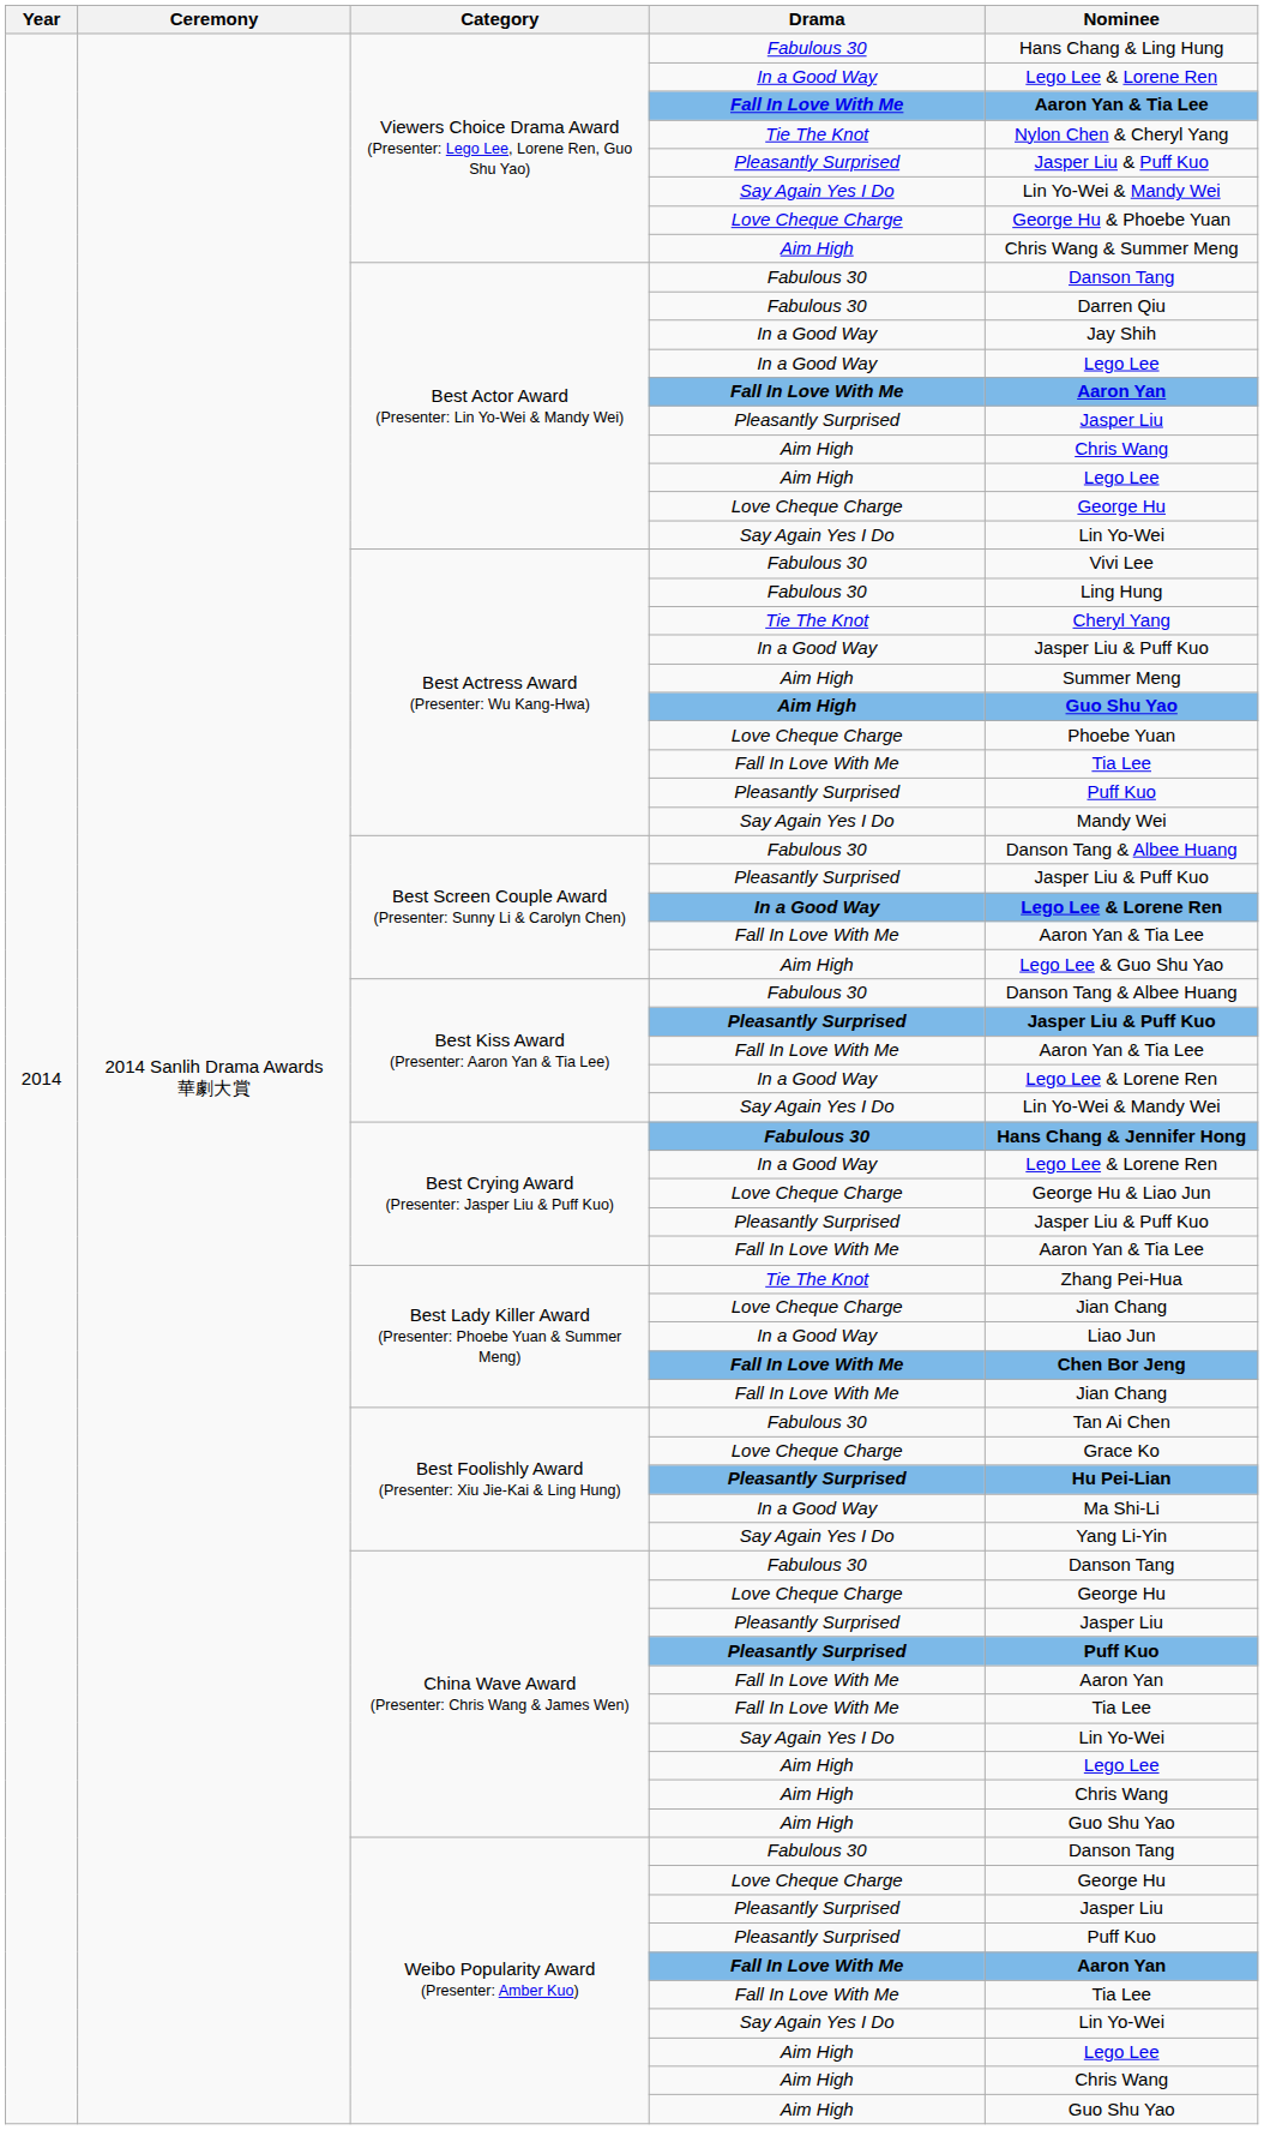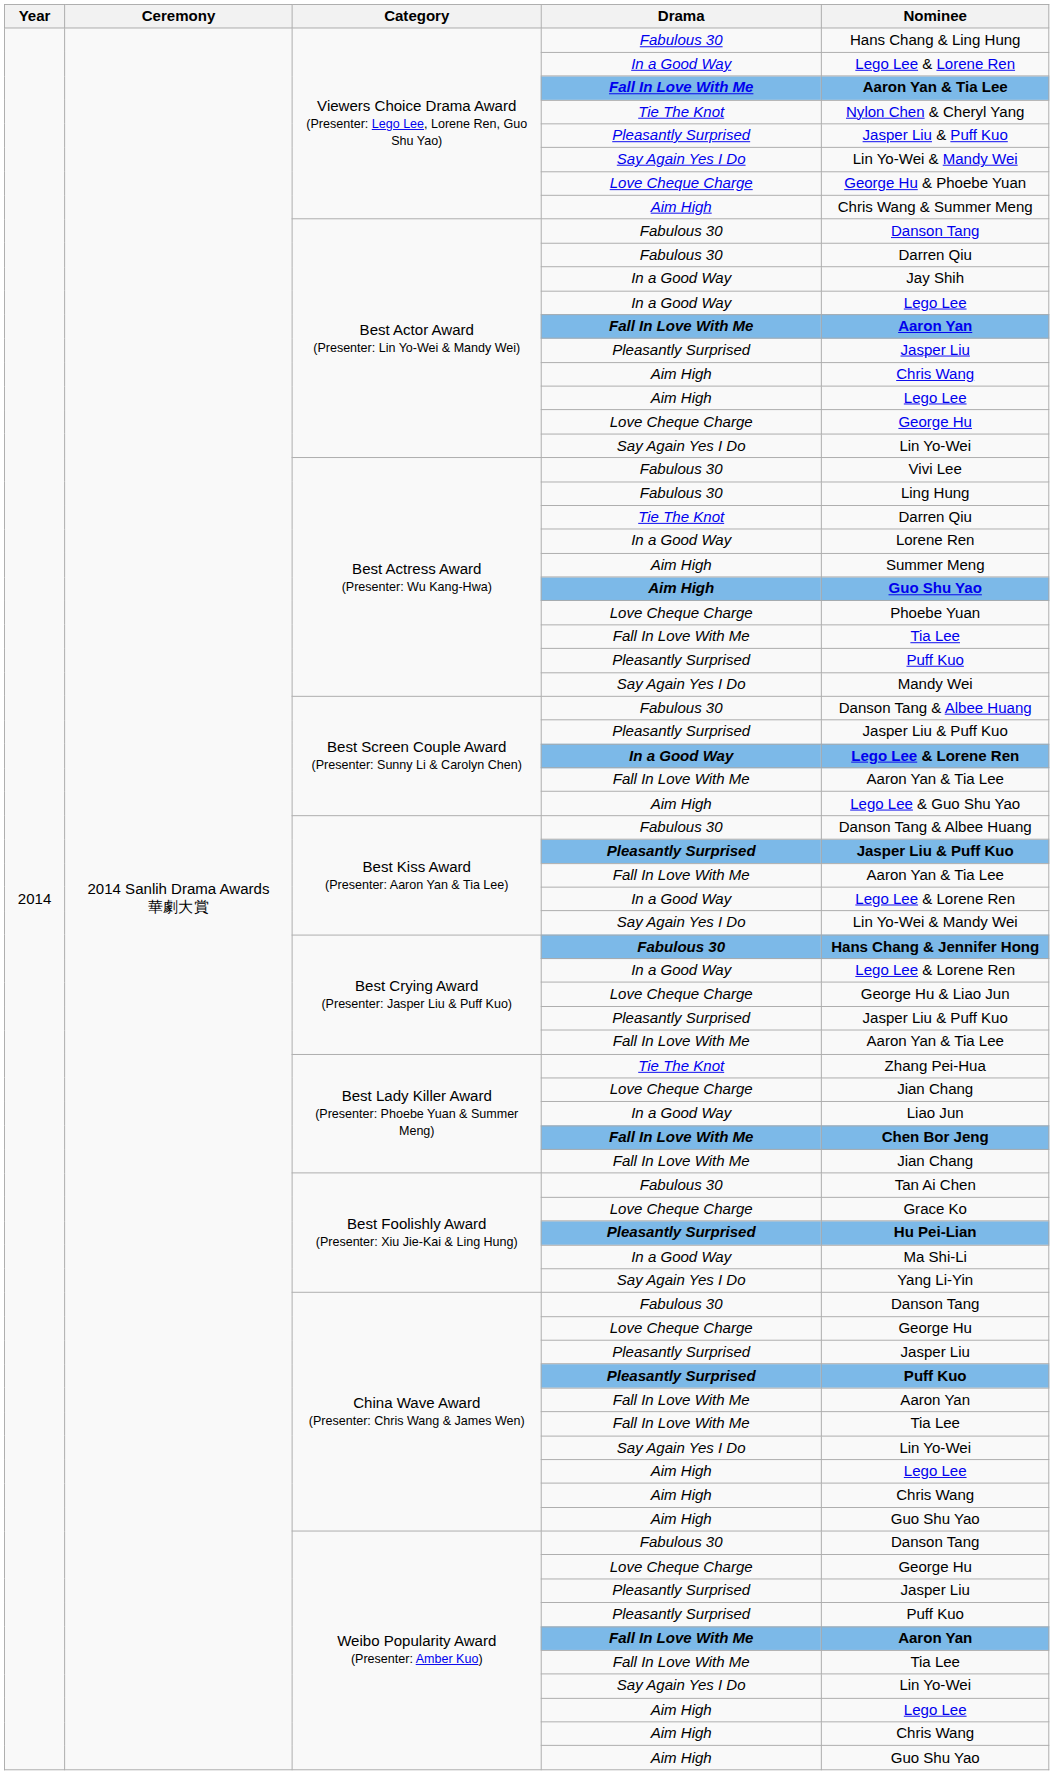 <table class="wikitable" width=88%>
 <tr>
 <th style="width:50px;">Year</th>
 <th style="width:210px;">Ceremony</th>
 <th style="width:230px;">Category</th>
 <th style="width:260px;">Drama</th>
 <th style="width:210px;">Nominee</th>
 </tr>
 <tr>
 <td align="center" rowspan=73>2014</td>
 <td align="center" rowspan=73>2014 Sanlih Drama Awards<br>華劇大賞</td>
 <td rowspan=8 align="center">Viewers Choice Drama Award<br><small>(Presenter: <a href='#'>Lego Lee</a>, Lorene Ren, Guo Shu Yao)</small><br></td>
 <td align="center"><em><a href='#'>Fabulous 30</a></em></td>
 <td align="center">Hans Chang & Ling Hung</td>
 </tr>
 <tr>
 <td align="center"><em><a href='#'>In a Good Way</a></em></td>
 <td align="center"><a href='#'>Lego Lee</a> & <a href='#'>Lorene Ren</a></td>
 </tr>
 <tr>
 <th style="background: #7CB9E8;"><strong><em><a href='#'>Fall In Love With Me</a></em></strong></th>
 <th style="background: #7CB9E8;"><strong>Aaron Yan & Tia Lee</strong></th>
 </tr>
 <tr>
 <td align="center"><em><a href='#'>Tie The Knot</a></em></td>
 <td align="center"><a href='#'>Nylon Chen</a> & Cheryl Yang</td>
 </tr>
 <tr>
 <td align="center"><em><a href='#'>Pleasantly Surprised</a></em></td>
 <td align="center"><a href='#'>Jasper Liu</a> & <a href='#'>Puff Kuo</a></td>
 </tr>
 <tr>
 <td align="center"><em><a href='#'>Say Again Yes I Do</a></em></td>
 <td align="center">Lin Yo-Wei & <a href='#'>Mandy Wei</a></td>
 </tr>
 <tr>
 <td align="center"><em><a href='#'>Love Cheque Charge</a></em></td>
 <td align="center"><a href='#'>George Hu</a> & Phoebe Yuan</td>
 </tr>
 <tr>
 <td align="center"><em><a href='#'>Aim High</a></em></td>
 <td align="center">Chris Wang & Summer Meng</td>
 </tr>
 <tr>
 <td rowspan=10 align="center">Best Actor Award<br><small>(Presenter: Lin Yo-Wei & Mandy Wei)</small></td>
 <td align="center"><em>Fabulous 30</em></td>
 <td align="center"><a href='#'>Danson Tang</a></td>
 </tr>
 <tr>
 <td align="center"><em>Fabulous 30</em></td>
 <td align="center">Darren Qiu</td>
 </tr>
 <tr>
 <td align="center"><em>In a Good Way</em></td>
 <td align="center">Jay Shih</td>
 </tr>
 <tr>
 <td align="center"><em>In a Good Way</em></td>
 <td align="center"><a href='#'>Lego Lee</a></td>
 </tr>
 <tr>
 <th style="background: #7CB9E8;"><strong><em>Fall In Love With Me</em></strong></th>
 <th style="background: #7CB9E8;"><strong><a href='#'>Aaron Yan</a></strong></th>
 </tr>
 <tr>
 <td align="center"><em>Pleasantly Surprised</em></td>
 <td align="center"><a href='#'>Jasper Liu</a></td>
 </tr>
 <tr>
 <td align="center"><em>Aim High</em></td>
 <td align="center"><a href='#'>Chris Wang</a></td>
 </tr>
 <tr>
 <td align="center"><em>Aim High</em></td>
 <td align="center"><a href='#'>Lego Lee</a></td>
 </tr>
 <tr>
 <td align="center"><em>Love Cheque Charge</em></td>
 <td align="center"><a href='#'>George Hu</a></td>
 </tr>
 <tr>
 <td align="center"><em>Say Again Yes I Do</em></td>
 <td align="center">Lin Yo-Wei</td>
 </tr>
 <tr>
 <td rowspan=10 align="center">Best Actress Award<br><small>(Presenter: Wu Kang-Hwa)</small></td>
 <td align="center"><em>Fabulous 30</em></td>
 <td align="center">Vivi Lee</td>
 </tr>
 <tr>
 <td align="center"><em>Fabulous 30</em></td>
 <td align="center">Ling Hung</td>
 </tr>
 <tr>
 <td align="center"><em><a href='#'>Tie The Knot</a></em></td>
-<td align="center"><a href='#'>Cheryl Yang</a></td>
+<td align="center">Darren Qiu</td>
 </tr>
 <tr>
 <td align="center"><em>In a Good Way</em></td>
-<td align="center">Jasper Liu & Puff Kuo</td>
+<td align="center">Lorene Ren</td>
 </tr>
 <tr>
 <td align="center"><em>Aim High</em></td>
 <td align="center">Summer Meng</td>
 </tr>
 <tr>
 <th style="background: #7CB9E8;"><strong><em>Aim High</em></strong></th>
 <th style="background: #7CB9E8;"><strong><a href='#'>Guo Shu Yao</a></strong></th>
 </tr>
 <tr>
 <td align="center"><em>Love Cheque Charge</em></td>
 <td align="center">Phoebe Yuan</td>
 </tr>
 <tr>
 <td align="center"><em>Fall In Love With Me</em></td>
 <td align="center"><a href='#'>Tia Lee</a></td>
 </tr>
 <tr>
 <td align="center"><em>Pleasantly Surprised</em></td>
 <td align="center"><a href='#'>Puff Kuo</a></td>
 </tr>
 <tr>
 <td align="center"><em>Say Again Yes I Do</em></td>
 <td align="center">Mandy Wei</td>
 </tr>
 <tr>
 <td rowspan=5 align="center">Best Screen Couple Award<br><small>(Presenter: Sunny Li & Carolyn Chen)</small></td>
 <td align="center"><em>Fabulous 30</em></td>
 <td align="center">Danson Tang & <a href='#'>Albee Huang</a></td>
 </tr>
 <tr>
 <td align="center"><em>Pleasantly Surprised</em></td>
 <td align="center">Jasper Liu & Puff Kuo</td>
 </tr>
 <tr>
 <th style="background: #7CB9E8;"><strong><em>In a Good Way</em></strong></th>
 <th style="background: #7CB9E8;"><strong><a href='#'>Lego Lee</a> & Lorene Ren</strong></th>
 </tr>
 <tr>
 <td align="center"><em>Fall In Love With Me</em></td>
 <td align="center">Aaron Yan & Tia Lee</td>
 </tr>
 <tr>
 <td align="center"><em>Aim High</em></td>
 <td align="center"><a href='#'>Lego Lee</a> & Guo Shu Yao</td>
 </tr>
 <tr>
 <td rowspan=5 align="center">Best Kiss Award<br><small>(Presenter: Aaron Yan & Tia Lee)</small></td>
 <td align="center"><em>Fabulous 30</em></td>
 <td align="center">Danson Tang & Albee Huang</td>
 </tr>
 <tr>
 <th style="background: #7CB9E8;"><strong><em>Pleasantly Surprised</em></strong></th>
 <th style="background: #7CB9E8;"><strong>Jasper Liu & Puff Kuo</strong></th>
 </tr>
 <tr>
 <td align="center"><em>Fall In Love With Me</em></td>
 <td align="center">Aaron Yan & Tia Lee</td>
 </tr>
 <tr>
 <td align="center"><em>In a Good Way</em></td>
 <td align="center"><a href='#'>Lego Lee</a> & Lorene Ren</td>
 </tr>
 <tr>
 <td align="center"><em>Say Again Yes I Do</em></td>
 <td align="center">Lin Yo-Wei & Mandy Wei</td>
 </tr>
 <tr>
 <td rowspan=5 align="center">Best Crying Award<br><small>(Presenter: Jasper Liu & Puff Kuo)</small></td>
 <th style="background: #7CB9E8;"><strong><em>Fabulous 30</em></strong></th>
 <th style="background: #7CB9E8;"><strong>Hans Chang & Jennifer Hong</strong></th>
 </tr>
 <tr>
 <td align="center"><em>In a Good Way</em></td>
 <td align="center"><a href='#'>Lego Lee</a> & Lorene Ren</td>
 </tr>
 <tr>
 <td align="center"><em>Love Cheque Charge</em></td>
 <td align="center">George Hu & Liao Jun</td>
 </tr>
 <tr>
 <td align="center"><em>Pleasantly Surprised</em></td>
 <td align="center">Jasper Liu & Puff Kuo</td>
 </tr>
 <tr>
 <td align="center"><em>Fall In Love With Me</em></td>
 <td align="center">Aaron Yan & Tia Lee</td>
 </tr>
 <tr>
 <td rowspan=5 align="center">Best Lady Killer Award<br><small>(Presenter: Phoebe Yuan & Summer Meng)</small></td>
 <td align="center"><em><a href='#'>Tie The Knot</a></em></td>
 <td align="center">Zhang Pei-Hua</td>
 </tr>
 <tr>
 <td align="center"><em>Love Cheque Charge</em></td>
 <td align="center">Jian Chang</td>
 </tr>
 <tr>
 <td align="center"><em>In a Good Way</em></td>
 <td align="center">Liao Jun</td>
 </tr>
 <tr>
 <th style="background: #7CB9E8;"><strong><em>Fall In Love With Me</em></strong></th>
 <th style="background: #7CB9E8;"><strong>Chen Bor Jeng</strong></th>
 </tr>
 <tr>
 <td align="center"><em>Fall In Love With Me</em></td>
 <td align="center">Jian Chang</td>
 </tr>
 <tr>
 <td rowspan=5 align="center">Best Foolishly Award<br><small>(Presenter: Xiu Jie-Kai & Ling Hung)</small></td>
 <td align="center"><em>Fabulous 30</em></td>
 <td align="center">Tan Ai Chen</td>
 </tr>
 <tr>
 <td align="center"><em>Love Cheque Charge</em></td>
 <td align="center">Grace Ko</td>
 </tr>
 <tr>
 <th style="background: #7CB9E8;"><strong><em>Pleasantly Surprised</em></strong></th>
 <th style="background: #7CB9E8;"><strong>Hu Pei-Lian</strong></th>
 </tr>
 <tr>
 <td align="center"><em>In a Good Way</em></td>
 <td align="center">Ma Shi-Li</td>
 </tr>
 <tr>
 <td align="center"><em>Say Again Yes I Do</em></td>
 <td align="center">Yang Li-Yin</td>
 </tr>
 <tr>
 <td rowspan=10 align="center">China Wave Award<br><small>(Presenter: Chris Wang & James Wen)</small></td>
 <td align="center"><em>Fabulous 30</em></td>
 <td align="center">Danson Tang</td>
 </tr>
 <tr>
 <td align="center"><em>Love Cheque Charge</em></td>
 <td align="center">George Hu</td>
 </tr>
 <tr>
 <td align="center"><em>Pleasantly Surprised</em></td>
 <td align="center">Jasper Liu</td>
 </tr>
 <tr>
 <th style="background: #7CB9E8;"><strong><em>Pleasantly Surprised</em></strong></th>
 <th style="background: #7CB9E8;"><strong>Puff Kuo</strong></th>
 </tr>
 <tr>
 <td align="center"><em>Fall In Love With Me</em></td>
 <td align="center">Aaron Yan</td>
 </tr>
 <tr>
 <td align="center"><em>Fall In Love With Me</em></td>
 <td align="center">Tia Lee</td>
 </tr>
 <tr>
 <td align="center"><em>Say Again Yes I Do</em></td>
 <td align="center">Lin Yo-Wei</td>
 </tr>
 <tr>
 <td align="center"><em>Aim High</em></td>
 <td align="center"><a href='#'>Lego Lee</a></td>
 </tr>
 <tr>
 <td align="center"><em>Aim High</em></td>
 <td align="center">Chris Wang</td>
 </tr>
 <tr>
 <td align="center"><em>Aim High</em></td>
 <td align="center">Guo Shu Yao</td>
 </tr>
 <tr>
 <td rowspan=10 align="center">Weibo Popularity Award<br><small>(Presenter: <a href='#'>Amber Kuo</a>)</small></td>
 <td align="center"><em>Fabulous 30</em></td>
 <td align="center">Danson Tang</td>
 </tr>
 <tr>
 <td align="center"><em>Love Cheque Charge</em></td>
 <td align="center">George Hu</td>
 </tr>
 <tr>
 <td align="center"><em>Pleasantly Surprised</em></td>
 <td align="center">Jasper Liu</td>
 </tr>
 <tr>
 <td align="center"><em>Pleasantly Surprised</em></td>
 <td align="center">Puff Kuo</td>
 </tr>
 <tr>
 <th style="background: #7CB9E8;"><strong><em>Fall In Love With Me</em></strong></th>
 <th style="background: #7CB9E8;"><strong>Aaron Yan</strong></th>
 </tr>
 <tr>
 <td align="center"><em>Fall In Love With Me</em></td>
 <td align="center">Tia Lee</td>
 </tr>
 <tr>
 <td align="center"><em>Say Again Yes I Do</em></td>
 <td align="center">Lin Yo-Wei</td>
 </tr>
 <tr>
 <td align="center"><em>Aim High</em></td>
 <td align="center"><a href='#'>Lego Lee</a></td>
 </tr>
 <tr>
 <td align="center"><em>Aim High</em></td>
 <td align="center">Chris Wang</td>
 </tr>
 <tr>
 <td align="center"><em>Aim High</em></td>
 <td align="center">Guo Shu Yao</td>
 </tr>
 </table>
